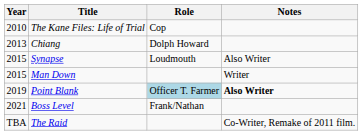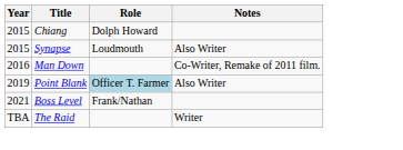 <table class="wikitable sortable">
 <tr>
 <th>Year</th>
 <th>Title</th>
 <th>Role</th>
 <th>Notes</th>
 </tr>
 <tr>
-<td>2010</td>
-<td><em>The Kane Files: Life of Trial</em></td>
-<td>Cop</td>
-<td></td>
-</tr>
-<tr>
-<td>2013</td>
+<td>2015</td>
 <td><em>Chiang</em></td>
 <td>Dolph Howard</td>
 <td></td>
 </tr>
 <tr>
 <td>2015</td>
 <td><em><a href='#'>Synapse</a></em></td>
 <td>Loudmouth</td>
 <td>Also Writer</td>
 </tr>
 <tr>
-<td>2015</td>
+<td>2016</td>
 <td><em><a href='#'>Man Down</a></em></td>
 <td></td>
-<td>Writer</td>
+<td>Co-Writer, Remake of 2011 film.</td>
 </tr>
 <tr>
 <td>2019</td>
 <td><em><a href='#'>Point Blank</a></em></td>
 <td style="background: lightblue;">Officer T. Farmer</td>
-<td><strong>Also Writer</strong></td>
+<td>Also Writer</td>
 </tr>
 <tr>
 <td>2021</td>
 <td><em><a href='#'>Boss Level</a></em></td>
 <td>Frank/Nathan</td>
 <td></td>
 </tr>
 <tr>
 <td>TBA</td>
 <td><em><a href='#'>The Raid</a></em></td>
 <td></td>
-<td>Co-Writer, Remake of 2011 film.</td>
+<td>Writer</td>
 </tr>
 </table>
